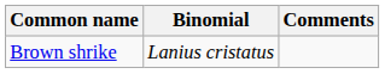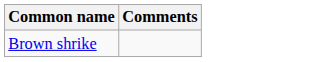 <table class="wikitable">
 <tr>
 <th>Common name</th>
-<th>Binomial</th>
 <th>Comments</th>
 </tr>
 <tr>
 <td><a href='#'>Brown shrike</a></td>
-<td><em>Lanius cristatus</em></td>
 <td></td>
 </tr>
 </table>
